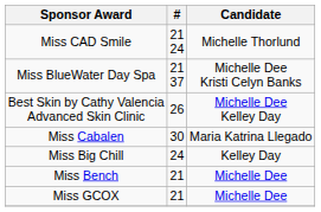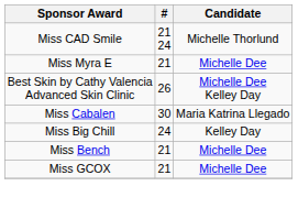 <table class="wikitable" style="text-align: center;">
 <tr>
 <th>Sponsor Award</th>
 <th>#</th>
 <th>Candidate</th>
 </tr>
 <tr>
 <td>Miss CAD Smile</td>
 <td>21<br>24</td>
 <td>Michelle Thorlund</td>
 </tr>
 <tr>
-<td>Miss BlueWater Day Spa</td>
-<td>21<br>37</td>
-<td>Michelle Dee<br>Kristi Celyn Banks</td>
+<td>Miss Myra E</td>
+<td>21</td>
+<td><a href='#'>Michelle Dee</a></td>
 </tr>
 <tr>
 <td>Best Skin by Cathy Valencia<br> Advanced Skin Clinic</td>
 <td>26</td>
 <td><a href='#'>Michelle Dee</a><br>Kelley Day</td>
 </tr>
 <tr>
 <td>Miss <a href='#'>Cabalen</a></td>
 <td>30</td>
 <td>Maria Katrina Llegado</td>
 </tr>
 <tr>
 <td>Miss Big Chill</td>
 <td>24</td>
 <td>Kelley Day</td>
 </tr>
 <tr>
 <td>Miss <a href='#'>Bench</a></td>
 <td>21</td>
 <td><a href='#'>Michelle Dee</a></td>
 </tr>
 <tr>
 <td>Miss GCOX</td>
 <td>21</td>
 <td><a href='#'>Michelle Dee</a></td>
 </tr>
 <tr>
 </tr>
 </table>
